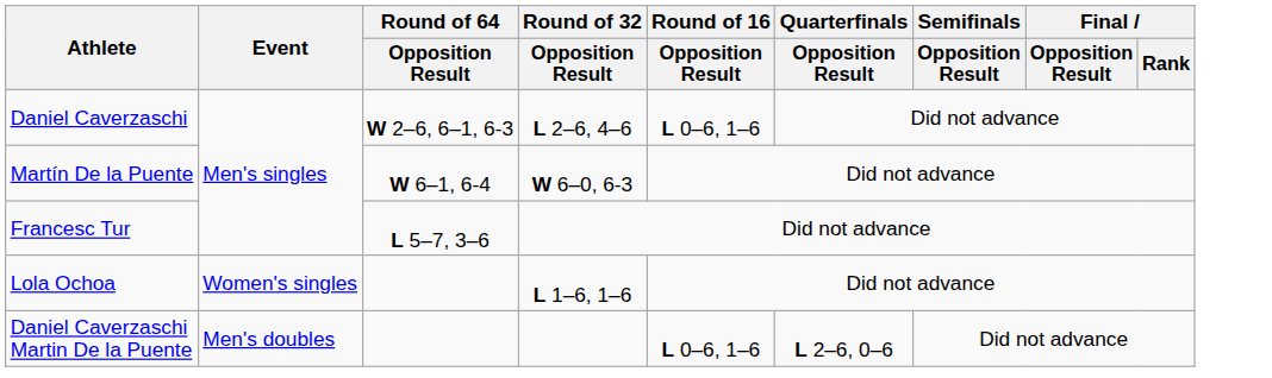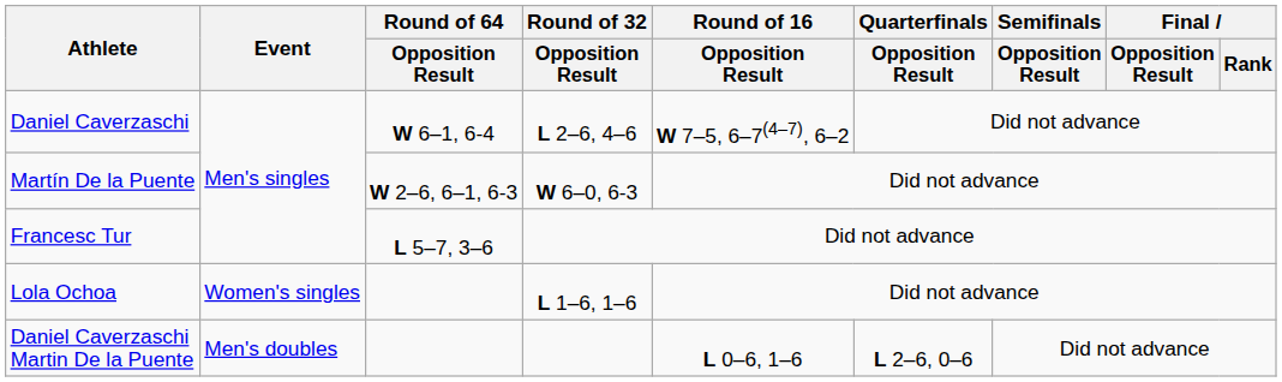 <table class="wikitable" style="font-size:90%;">
 <tr>
 <th rowspan=2>Athlete</th>
 <th rowspan=2>Event</th>
 <th>Round of 64</th>
 <th>Round of 32</th>
 <th>Round of 16</th>
 <th>Quarterfinals</th>
 <th>Semifinals</th>
 <th colspan=2>Final / </th>
 </tr>
 <tr style="font-size:95%">
 <th>Opposition<br>Result</th>
 <th>Opposition<br>Result</th>
 <th>Opposition<br>Result</th>
 <th>Opposition<br>Result</th>
 <th>Opposition<br>Result</th>
 <th>Opposition<br>Result</th>
 <th>Rank</th>
 </tr>
 <tr align=center>
 <td align=left><a href='#'>Daniel Caverzaschi</a></td>
 <td align=left rowspan=3><a href='#'>Men's singles</a></td>
-<td><br> <strong>W</strong> 2–6, 6–1, 6-3</td>
+<td><br> <strong>W</strong> 6–1, 6-4</td>
 <td><br> <strong>L</strong> 2–6, 4–6</td>
-<td><br> <strong>L</strong> 0–6, 1–6</td>
+<td><br> <strong>W</strong> 7–5, 6–7<sup>(4–7)</sup>, 6–2</td>
 <td colspan=4>Did not advance</td>
 </tr>
 <tr align=center>
 <td align=left><a href='#'>Martín De la Puente</a></td>
-<td><br> <strong>W</strong> 6–1, 6-4</td>
+<td><br> <strong>W</strong> 2–6, 6–1, 6-3</td>
 <td><br> <strong>W</strong> 6–0, 6-3</td>
 <td colspan=5>Did not advance</td>
 </tr>
 <tr align=center>
 <td align=left><a href='#'>Francesc Tur</a></td>
 <td><br> <strong>L</strong> 5–7, 3–6</td>
 <td colspan=6>Did not advance</td>
 </tr>
 <tr align=center>
 <td align=left><a href='#'>Lola Ochoa</a></td>
 <td align=left><a href='#'>Women's singles</a></td>
 <td></td>
 <td><br> <strong>L</strong> 1–6, 1–6</td>
 <td colspan=5>Did not advance</td>
 </tr>
 <tr align=center>
 <td align=left><a href='#'>Daniel Caverzaschi</a><br><a href='#'>Martin De la Puente</a></td>
 <td align=left><a href='#'>Men's doubles</a></td>
 <td></td>
 <td></td>
 <td><br> <strong>L</strong> 0–6, 1–6</td>
 <td><br> <strong>L</strong> 2–6, 0–6</td>
 <td colspan=3>Did not advance</td>
 </tr>
 </table>
